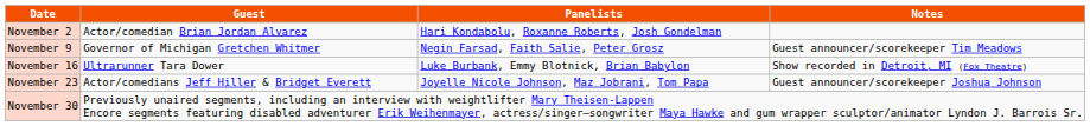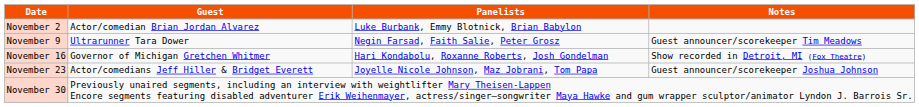 <table class="wikitable">
 <tr>
 <th style="background:#f55000;color:#FFFFFF;">Date</th>
 <th style="background:#f55000;color:#FFFFFF;">Guest</th>
 <th style="background:#f55000;color:#FFFFFF;">Panelists</th>
 <th style="background:#f55000;color:#FFFFFF;">Notes</th>
 </tr>
 <tr>
 <td style="background:#FDD6CC;color:#000000;">November 2</td>
 <td>Actor/comedian <a href='#'>Brian Jordan Alvarez</a></td>
-<td><a href='#'>Hari Kondabolu</a>, <a href='#'>Roxanne Roberts</a>, <a href='#'>Josh Gondelman</a></td>
+<td><a href='#'>Luke Burbank</a>, Emmy Blotnick, <a href='#'>Brian Babylon</a></td>
 <td></td>
 </tr>
 <tr>
 <td style="background:#FDD6CC;color:#000000;">November 9</td>
-<td>Governor of Michigan <a href='#'>Gretchen Whitmer</a></td>
+<td><a href='#'>Ultrarunner</a> Tara Dower</td>
 <td><a href='#'>Negin Farsad</a>, <a href='#'>Faith Salie</a>, <a href='#'>Peter Grosz</a></td>
 <td>Guest announcer/scorekeeper <a href='#'>Tim Meadows</a></td>
 </tr>
 <tr>
 <td style="background:#FDD6CC;color:#000000;">November 16</td>
-<td><a href='#'>Ultrarunner</a> Tara Dower</td>
-<td><a href='#'>Luke Burbank</a>, Emmy Blotnick, <a href='#'>Brian Babylon</a></td>
+<td>Governor of Michigan <a href='#'>Gretchen Whitmer</a></td>
+<td><a href='#'>Hari Kondabolu</a>, <a href='#'>Roxanne Roberts</a>, <a href='#'>Josh Gondelman</a></td>
 <td>Show recorded in  <a href='#'>Detroit, MI</a> <small>(<a href='#'>Fox Theatre</a>)</small></td>
 </tr>
 <tr>
 <td style="background:#FDD6CC;color:#000000;">November 23</td>
 <td>Actor/comedians <a href='#'>Jeff Hiller</a> & <a href='#'>Bridget Everett</a></td>
 <td><a href='#'>Joyelle Nicole Johnson</a>, <a href='#'>Maz Jobrani</a>, <a href='#'>Tom Papa</a></td>
 <td>Guest announcer/scorekeeper <a href='#'>Joshua Johnson</a></td>
 </tr>
 <tr>
 <td style="background:#FDD6CC;color:#000000;">November 30</td>
 <td colspan=3>Previously unaired segments, including an interview with weightlifter <a href='#'>Mary Theisen-Lappen</a><br>Encore segments featuring disabled adventurer <a href='#'>Erik Weihenmayer</a>, actress/singer–songwriter <a href='#'>Maya Hawke</a> and gum wrapper sculptor/animator Lyndon J. Barrois Sr.</td>
 </tr>
 </table>
